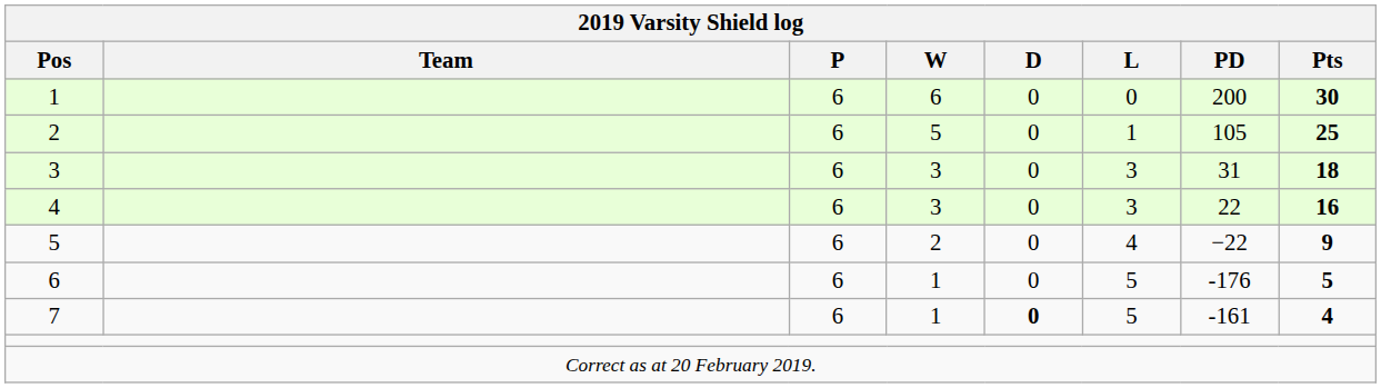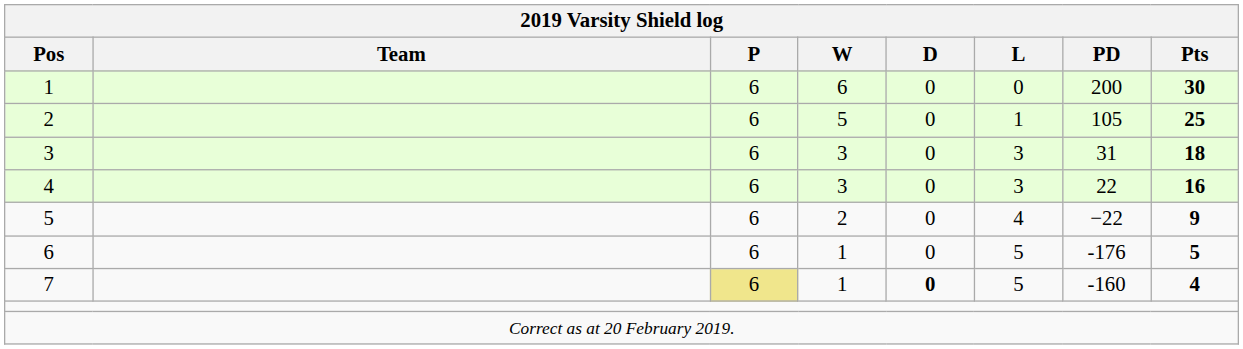 <table class="wikitable" style="text-align:center; font-size:100%; width:60%;">
 <tr>
 <th colspan="100%" cellpadding="0" cellspacing="0"><strong>2019 Varsity Shield log</strong></th>
 </tr>
 <tr>
 <th style="width:5%;">Pos</th>
 <th style="width:35%;">Team</th>
 <th style="width:5%;">P</th>
 <th style="width:5%;">W</th>
 <th style="width:5%;">D</th>
 <th style="width:5%;">L</th>
 <th style="width:5%;">PD</th>
 <th style="width:5%;">Pts<br></th>
 </tr>
 <tr style="background:#E8FFD8;">
 <td>1</td>
 <td style="text-align:left;"></td>
 <td>6</td>
 <td>6</td>
 <td>0</td>
 <td>0</td>
 <td>200</td>
 <td><strong>30</strong></td>
 </tr>
 <tr style="background:#E8FFD8;">
 <td>2</td>
 <td style="text-align:left;"></td>
 <td>6</td>
 <td>5</td>
 <td>0</td>
 <td>1</td>
 <td>105</td>
 <td><strong>25</strong></td>
 </tr>
 <tr style="background:#E8FFD8;">
 <td>3</td>
 <td style="text-align:left;"></td>
 <td>6</td>
 <td>3</td>
 <td>0</td>
 <td>3</td>
 <td>31</td>
 <td><strong>18</strong></td>
 </tr>
 <tr style="background:#E8FFD8;">
 <td>4</td>
 <td style="text-align:left;"></td>
 <td>6</td>
 <td>3</td>
 <td>0</td>
 <td>3</td>
 <td>22</td>
 <td><strong>16</strong></td>
 </tr>
 <tr>
 <td>5</td>
 <td style="text-align:left;"></td>
 <td>6</td>
 <td>2</td>
 <td>0</td>
 <td>4</td>
 <td>−22</td>
 <td><strong>9</strong></td>
 </tr>
 <tr>
 <td>6</td>
 <td style="text-align:left;"></td>
 <td>6</td>
 <td>1</td>
 <td>0</td>
 <td>5</td>
 <td>-176</td>
 <td><strong>5</strong></td>
 </tr>
 <tr>
 <td>7</td>
 <td style="text-align:left;"></td>
-<td>6</td>
+<td style="background: khaki;">6</td>
 <td>1</td>
 <td><strong>0</strong></td>
 <td>5</td>
-<td>-161</td>
+<td>-160</td>
 <td><strong>4</strong></td>
 </tr>
 <tr>
 <td colspan="100%" cellpadding="0" cellspacing="0"></td>
 </tr>
 <tr>
 <td colspan="100%" cellpadding="0" cellspacing="0"><small><em>Correct as at 20 February 2019.</em></small></td>
 </tr>
 </table>
